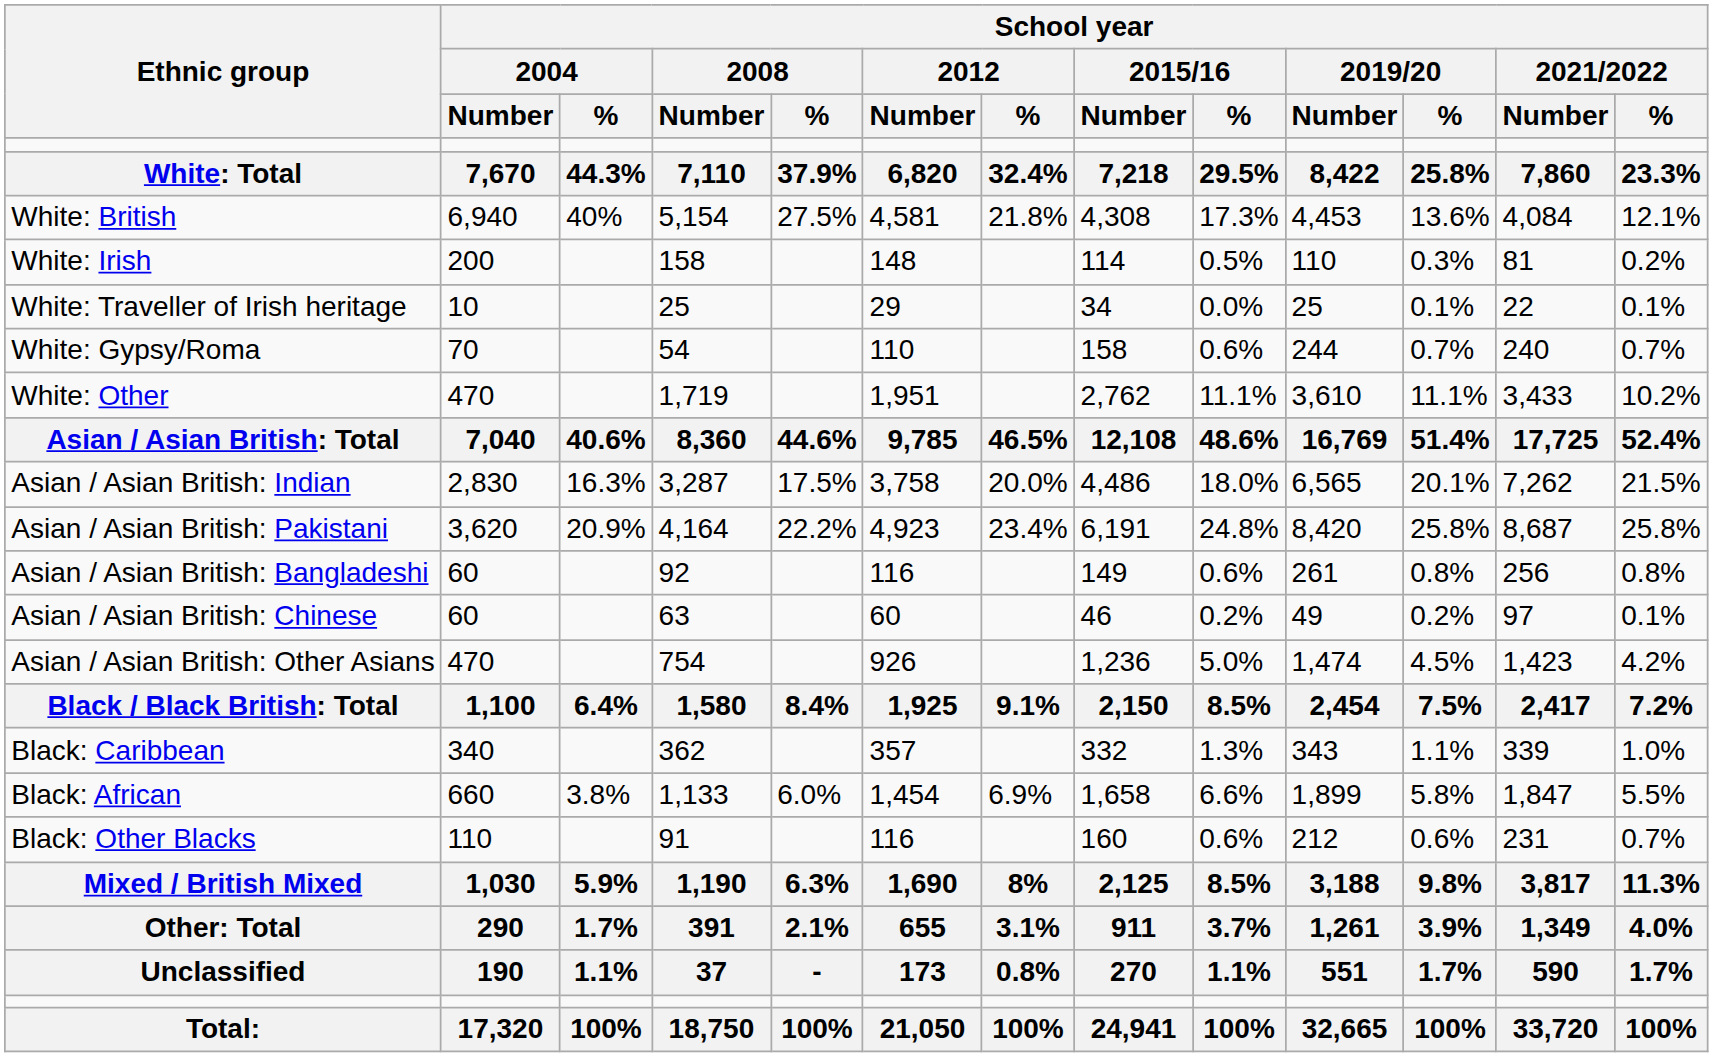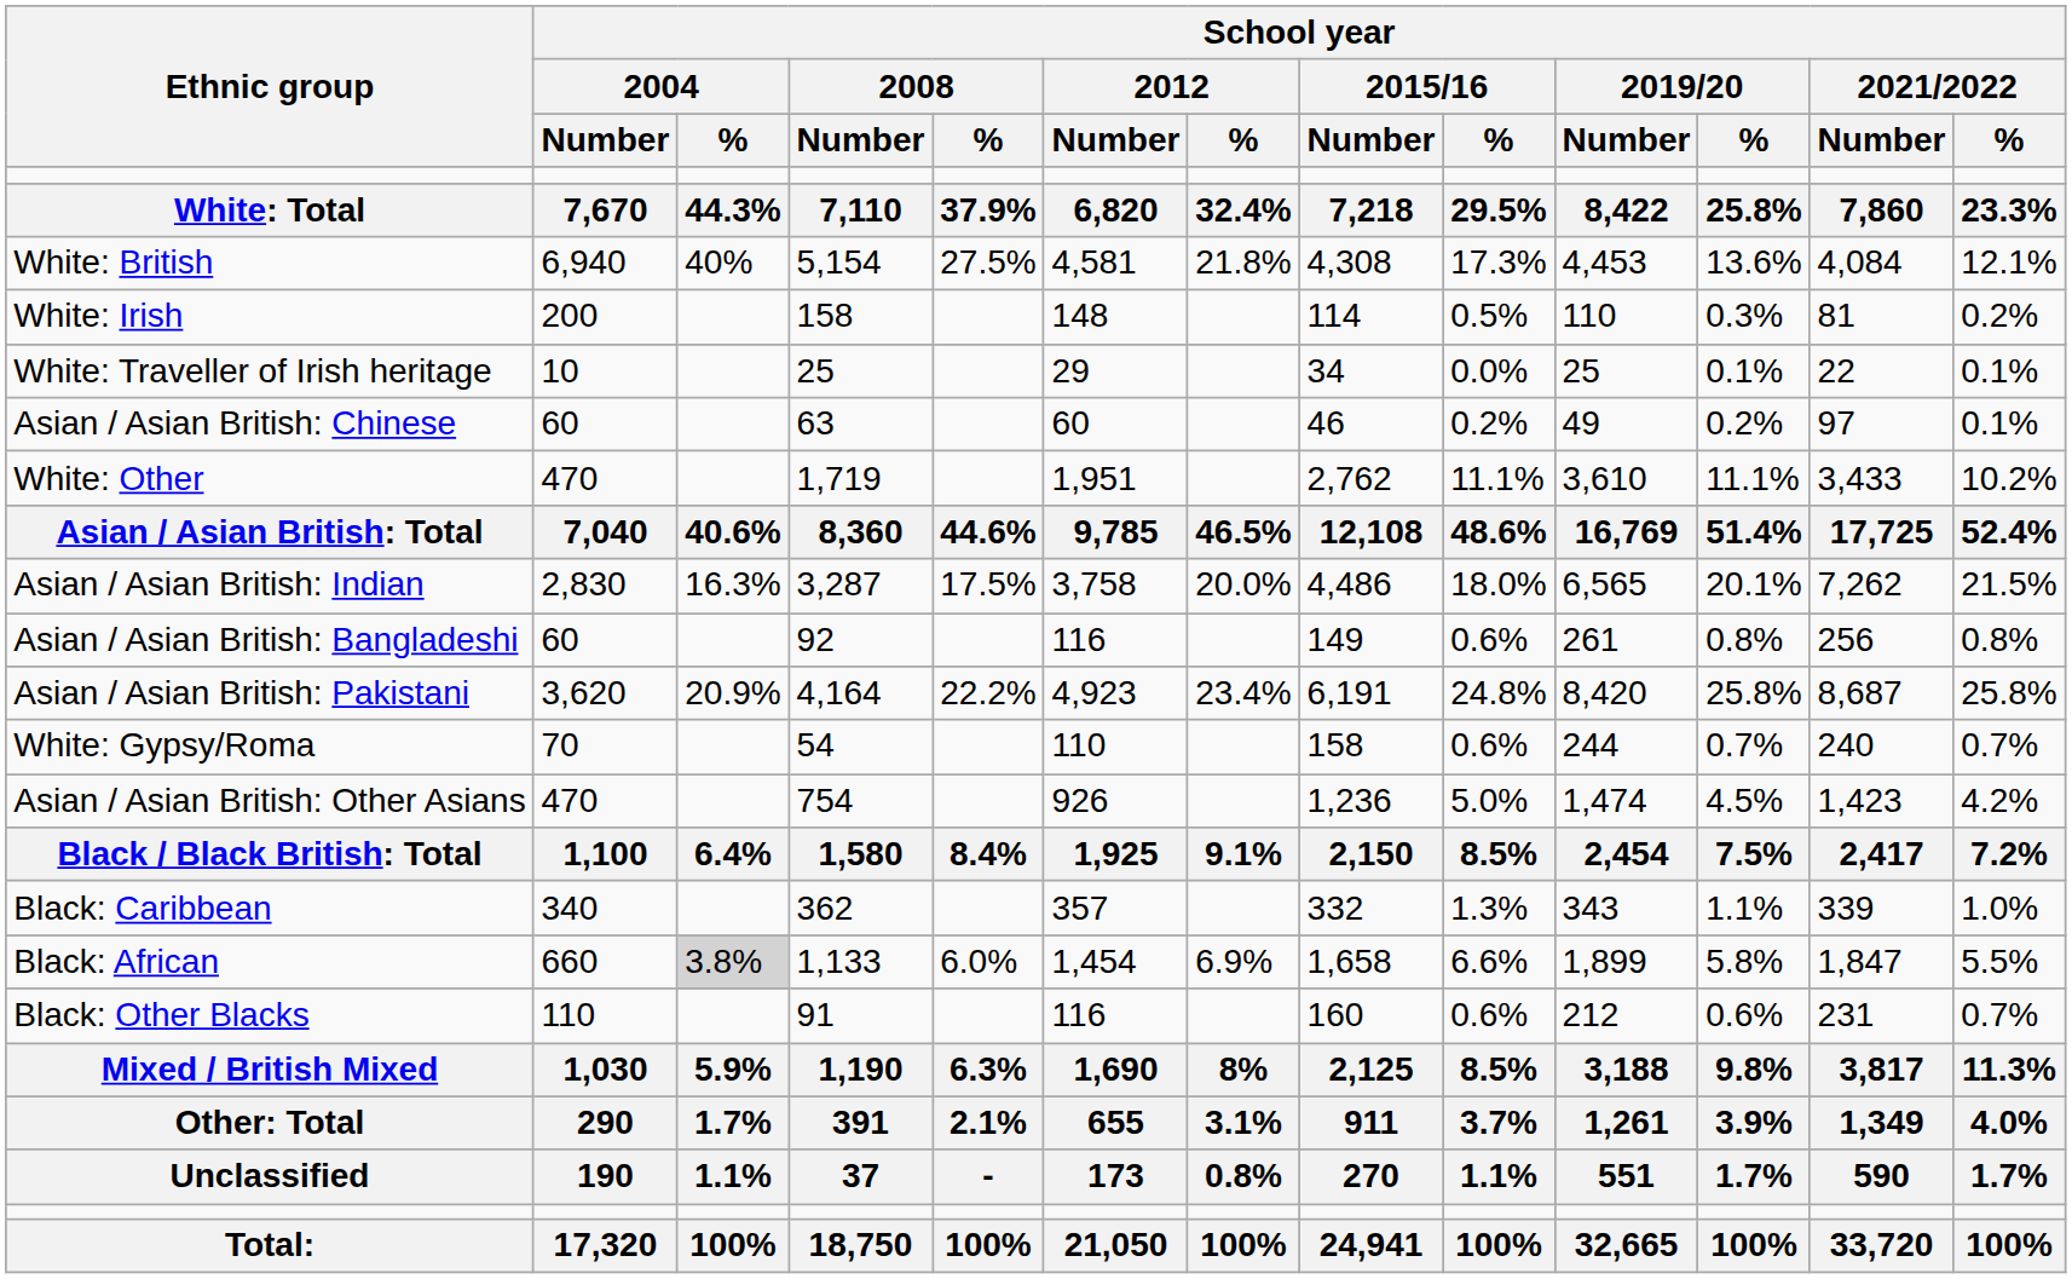 <table class="wikitable">
 <tr>
 <th rowspan="3">Ethnic group</th>
 <th colspan="12">School year</th>
 </tr>
 <tr>
 <th colspan="2">2004</th>
 <th colspan="2">2008</th>
 <th colspan="2">2012</th>
 <th colspan="2">2015/16</th>
 <th colspan="2">2019/20</th>
 <th colspan="2">2021/2022</th>
 </tr>
 <tr>
 <th>Number</th>
 <th>%</th>
 <th>Number</th>
 <th>%</th>
 <th>Number</th>
 <th>%</th>
 <th>Number</th>
 <th>%</th>
 <th>Number</th>
 <th>%</th>
 <th>Number</th>
 <th>%</th>
 </tr>
 <tr>
 <td></td>
 <td></td>
 <td></td>
 <td></td>
 <td></td>
 <td></td>
 <td></td>
 <td></td>
 <td></td>
 <td></td>
 <td></td>
 <td></td>
 <td></td>
 </tr>
 <tr>
 <th><a href='#'>White</a>: Total</th>
 <th>7,670</th>
 <th>44.3%</th>
 <th>7,110</th>
 <th>37.9%</th>
 <th>6,820</th>
 <th>32.4%</th>
 <th>7,218</th>
 <th>29.5%</th>
 <th>8,422</th>
 <th>25.8%</th>
 <th>7,860</th>
 <th>23.3%</th>
 </tr>
 <tr>
 <td>White: <a href='#'>British</a></td>
 <td>6,940</td>
 <td>40%</td>
 <td>5,154</td>
 <td>27.5%</td>
 <td>4,581</td>
 <td>21.8%</td>
 <td>4,308</td>
 <td>17.3%</td>
 <td>4,453</td>
 <td>13.6%</td>
 <td>4,084</td>
 <td>12.1%</td>
 </tr>
 <tr>
 <td>White: <a href='#'>Irish</a></td>
 <td>200</td>
 <td></td>
 <td>158</td>
 <td></td>
 <td>148</td>
 <td></td>
 <td>114</td>
 <td>0.5%</td>
 <td>110</td>
 <td>0.3%</td>
 <td>81</td>
 <td>0.2%</td>
 </tr>
 <tr>
 <td>White: Traveller of Irish heritage</td>
 <td>10</td>
 <td></td>
 <td>25</td>
 <td></td>
 <td>29</td>
 <td></td>
 <td>34</td>
 <td>0.0%</td>
 <td>25</td>
 <td>0.1%</td>
 <td>22</td>
 <td>0.1%</td>
 </tr>
 <tr>
-<td>White: Gypsy/Roma</td>
-<td>70</td>
+<td>Asian / Asian British: <a href='#'>Chinese</a></td>
+<td>60</td>
 <td></td>
-<td>54</td>
+<td>63</td>
 <td></td>
-<td>110</td>
+<td>60</td>
 <td></td>
-<td>158</td>
-<td>0.6%</td>
-<td>244</td>
-<td>0.7%</td>
-<td>240</td>
-<td>0.7%</td>
+<td>46</td>
+<td>0.2%</td>
+<td>49</td>
+<td>0.2%</td>
+<td>97</td>
+<td>0.1%</td>
 </tr>
 <tr>
 <td>White: <a href='#'>Other</a></td>
 <td>470</td>
 <td></td>
 <td>1,719</td>
 <td></td>
 <td>1,951</td>
 <td></td>
 <td>2,762</td>
 <td>11.1%</td>
 <td>3,610</td>
 <td>11.1%</td>
 <td>3,433</td>
 <td>10.2%</td>
 </tr>
 <tr>
 <th><a href='#'>Asian / Asian British</a>: Total</th>
 <th>7,040</th>
 <th>40.6%</th>
 <th>8,360</th>
 <th>44.6%</th>
 <th>9,785</th>
 <th>46.5%</th>
 <th>12,108</th>
 <th>48.6%</th>
 <th>16,769</th>
 <th>51.4%</th>
 <th>17,725</th>
 <th>52.4%</th>
 </tr>
 <tr>
 <td>Asian / Asian British: <a href='#'>Indian</a></td>
 <td>2,830</td>
 <td>16.3%</td>
 <td>3,287</td>
 <td>17.5%</td>
 <td>3,758</td>
 <td>20.0%</td>
 <td>4,486</td>
 <td>18.0%</td>
 <td>6,565</td>
 <td>20.1%</td>
 <td>7,262</td>
 <td>21.5%</td>
 </tr>
 <tr>
+<td>Asian / Asian British: <a href='#'>Bangladeshi</a></td>
+<td>60</td>
+<td></td>
+<td>92</td>
+<td></td>
+<td>116</td>
+<td></td>
+<td>149</td>
+<td>0.6%</td>
+<td>261</td>
+<td>0.8%</td>
+<td>256</td>
+<td>0.8%</td>
+</tr>
+<tr>
 <td>Asian / Asian British: <a href='#'>Pakistani</a></td>
 <td>3,620</td>
 <td>20.9%</td>
 <td>4,164</td>
 <td>22.2%</td>
 <td>4,923</td>
 <td>23.4%</td>
 <td>6,191</td>
 <td>24.8%</td>
 <td>8,420</td>
 <td>25.8%</td>
 <td>8,687</td>
 <td>25.8%</td>
 </tr>
 <tr>
-<td>Asian / Asian British: <a href='#'>Bangladeshi</a></td>
-<td>60</td>
+<td>White: Gypsy/Roma</td>
+<td>70</td>
 <td></td>
-<td>92</td>
+<td>54</td>
 <td></td>
-<td>116</td>
+<td>110</td>
 <td></td>
-<td>149</td>
+<td>158</td>
 <td>0.6%</td>
-<td>261</td>
-<td>0.8%</td>
-<td>256</td>
-<td>0.8%</td>
-</tr>
-<tr>
-<td>Asian / Asian British: <a href='#'>Chinese</a></td>
-<td>60</td>
-<td></td>
-<td>63</td>
-<td></td>
-<td>60</td>
-<td></td>
-<td>46</td>
-<td>0.2%</td>
-<td>49</td>
-<td>0.2%</td>
-<td>97</td>
-<td>0.1%</td>
+<td>244</td>
+<td>0.7%</td>
+<td>240</td>
+<td>0.7%</td>
 </tr>
 <tr>
 <td>Asian / Asian British: Other Asians</td>
 <td>470</td>
 <td></td>
 <td>754</td>
 <td></td>
 <td>926</td>
 <td></td>
 <td>1,236</td>
 <td>5.0%</td>
 <td>1,474</td>
 <td>4.5%</td>
 <td>1,423</td>
 <td>4.2%</td>
 </tr>
 <tr>
 <th><a href='#'>Black / Black British</a>: Total</th>
 <th>1,100</th>
 <th>6.4%</th>
 <th>1,580</th>
 <th>8.4%</th>
 <th>1,925</th>
 <th>9.1%</th>
 <th>2,150</th>
 <th>8.5%</th>
 <th>2,454</th>
 <th>7.5%</th>
 <th>2,417</th>
 <th>7.2%</th>
 </tr>
 <tr>
 <td>Black: <a href='#'>Caribbean</a></td>
 <td>340</td>
 <td></td>
 <td>362</td>
 <td></td>
 <td>357</td>
 <td></td>
 <td>332</td>
 <td>1.3%</td>
 <td>343</td>
 <td>1.1%</td>
 <td>339</td>
 <td>1.0%</td>
 </tr>
 <tr>
 <td>Black: <a href='#'>African</a></td>
 <td>660</td>
-<td>3.8%</td>
+<td style="background: lightgrey;">3.8%</td>
 <td>1,133</td>
 <td>6.0%</td>
 <td>1,454</td>
 <td>6.9%</td>
 <td>1,658</td>
 <td>6.6%</td>
 <td>1,899</td>
 <td>5.8%</td>
 <td>1,847</td>
 <td>5.5%</td>
 </tr>
 <tr>
 <td>Black: <a href='#'>Other Blacks</a></td>
 <td>110</td>
 <td></td>
 <td>91</td>
 <td></td>
 <td>116</td>
 <td></td>
 <td>160</td>
 <td>0.6%</td>
 <td>212</td>
 <td>0.6%</td>
 <td>231</td>
 <td>0.7%</td>
 </tr>
 <tr>
 <th><a href='#'>Mixed / British Mixed</a></th>
 <th>1,030</th>
 <th>5.9%</th>
 <th>1,190</th>
 <th>6.3%</th>
 <th>1,690</th>
 <th>8%</th>
 <th>2,125</th>
 <th>8.5%</th>
 <th>3,188</th>
 <th>9.8%</th>
 <th>3,817</th>
 <th>11.3%</th>
 </tr>
 <tr>
 <th>Other: Total</th>
 <th>290</th>
 <th>1.7%</th>
 <th>391</th>
 <th>2.1%</th>
 <th>655</th>
 <th>3.1%</th>
 <th>911</th>
 <th>3.7%</th>
 <th>1,261</th>
 <th>3.9%</th>
 <th>1,349</th>
 <th>4.0%</th>
 </tr>
 <tr>
 <th>Unclassified</th>
 <th>190</th>
 <th>1.1%</th>
 <th>37</th>
 <th>-</th>
 <th>173</th>
 <th>0.8%</th>
 <th>270</th>
 <th>1.1%</th>
 <th>551</th>
 <th>1.7%</th>
 <th>590</th>
 <th>1.7%</th>
 </tr>
 <tr>
 <td></td>
 <td></td>
 <td></td>
 <td></td>
 <td></td>
 <td></td>
 <td></td>
 <td></td>
 <td></td>
 <td></td>
 <td></td>
 <td></td>
 <td></td>
 </tr>
 <tr>
 <th>Total:</th>
 <th>17,320</th>
 <th>100%</th>
 <th>18,750</th>
 <th>100%</th>
 <th>21,050</th>
 <th>100%</th>
 <th>24,941</th>
 <th>100%</th>
 <th>32,665</th>
 <th>100%</th>
 <th>33,720</th>
 <th>100%</th>
 </tr>
 </table>
